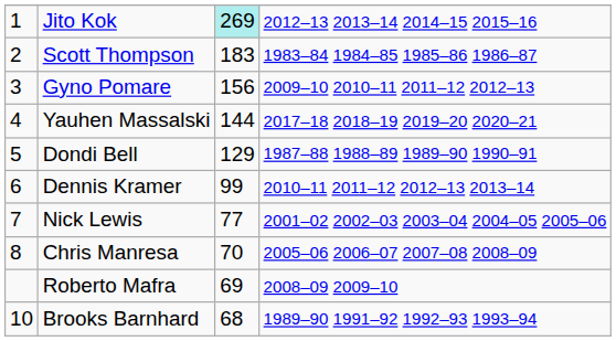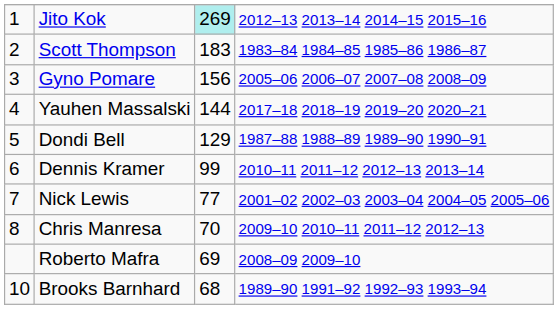 <table class="wikitable">
 <tr>
 </tr>
 <tr>
 <td>1</td>
 <td><a href='#'>Jito Kok</a></td>
 <td style="background: paleturquoise;">269</td>
 <td style="font-size:80%;"><a href='#'>2012–13</a> <a href='#'>2013–14</a> <a href='#'>2014–15</a> <a href='#'>2015–16</a></td>
 </tr>
 <tr>
 <td>2</td>
 <td><a href='#'>Scott Thompson</a></td>
 <td>183</td>
 <td style="font-size:80%;"><a href='#'>1983–84</a> <a href='#'>1984–85</a> <a href='#'>1985–86</a> <a href='#'>1986–87</a></td>
 </tr>
 <tr>
 <td>3</td>
 <td><a href='#'>Gyno Pomare</a></td>
 <td>156</td>
-<td style="font-size:80%;"><a href='#'>2009–10</a> <a href='#'>2010–11</a> <a href='#'>2011–12</a> <a href='#'>2012–13</a></td>
+<td style="font-size:80%;"><a href='#'>2005–06</a> <a href='#'>2006–07</a> <a href='#'>2007–08</a> <a href='#'>2008–09</a></td>
 </tr>
 <tr>
 <td>4</td>
 <td>Yauhen Massalski</td>
 <td>144</td>
 <td style="font-size:80%;"><a href='#'>2017–18</a> <a href='#'>2018–19</a> <a href='#'>2019–20</a> <a href='#'>2020–21</a></td>
 </tr>
 <tr>
 <td>5</td>
 <td>Dondi Bell</td>
 <td>129</td>
 <td style="font-size:80%;"><a href='#'>1987–88</a> <a href='#'>1988–89</a> <a href='#'>1989–90</a> <a href='#'>1990–91</a></td>
 </tr>
 <tr>
 <td>6</td>
 <td>Dennis Kramer</td>
 <td>99</td>
 <td style="font-size:80%;"><a href='#'>2010–11</a> <a href='#'>2011–12</a> <a href='#'>2012–13</a> <a href='#'>2013–14</a></td>
 </tr>
 <tr>
 <td>7</td>
 <td>Nick Lewis</td>
 <td>77</td>
 <td style="font-size:80%;"><a href='#'>2001–02</a> <a href='#'>2002–03</a> <a href='#'>2003–04</a> <a href='#'>2004–05</a> <a href='#'>2005–06</a></td>
 </tr>
 <tr>
 <td>8</td>
 <td>Chris Manresa</td>
 <td>70</td>
-<td style="font-size:80%;"><a href='#'>2005–06</a> <a href='#'>2006–07</a> <a href='#'>2007–08</a> <a href='#'>2008–09</a></td>
+<td style="font-size:80%;"><a href='#'>2009–10</a> <a href='#'>2010–11</a> <a href='#'>2011–12</a> <a href='#'>2012–13</a></td>
 </tr>
 <tr>
 <td></td>
 <td>Roberto Mafra</td>
 <td>69</td>
 <td style="font-size:80%;"><a href='#'>2008–09</a> <a href='#'>2009–10</a></td>
 </tr>
 <tr>
 <td>10</td>
 <td>Brooks Barnhard</td>
 <td>68</td>
 <td style="font-size:80%;"><a href='#'>1989–90</a> <a href='#'>1991–92</a> <a href='#'>1992–93</a> <a href='#'>1993–94</a></td>
 </tr>
 </table>
